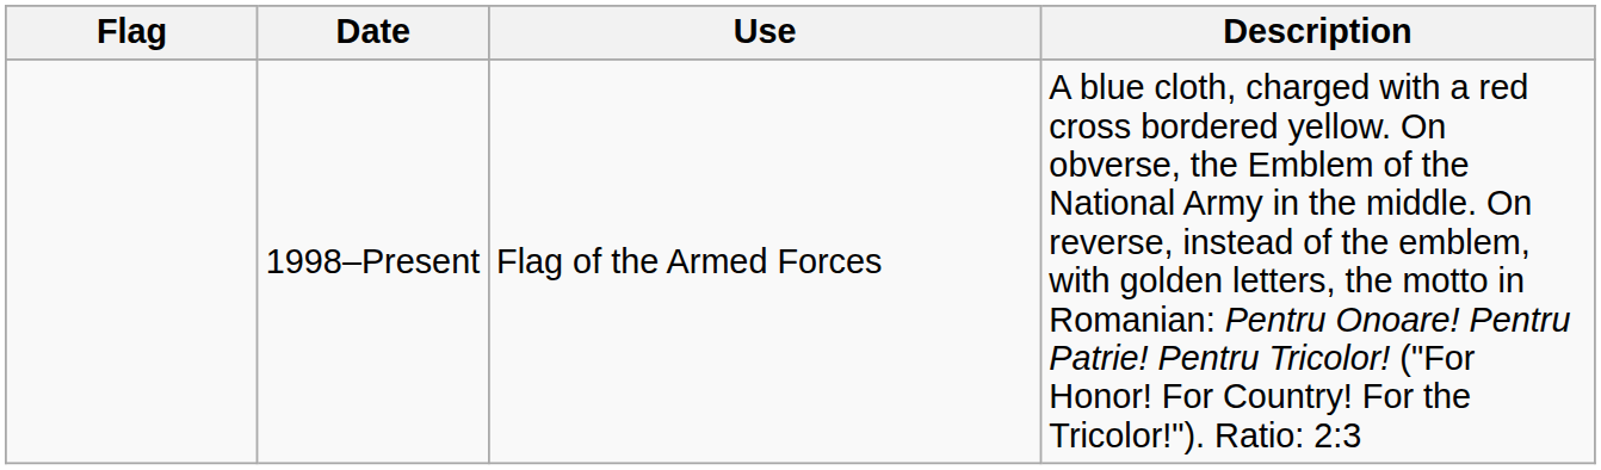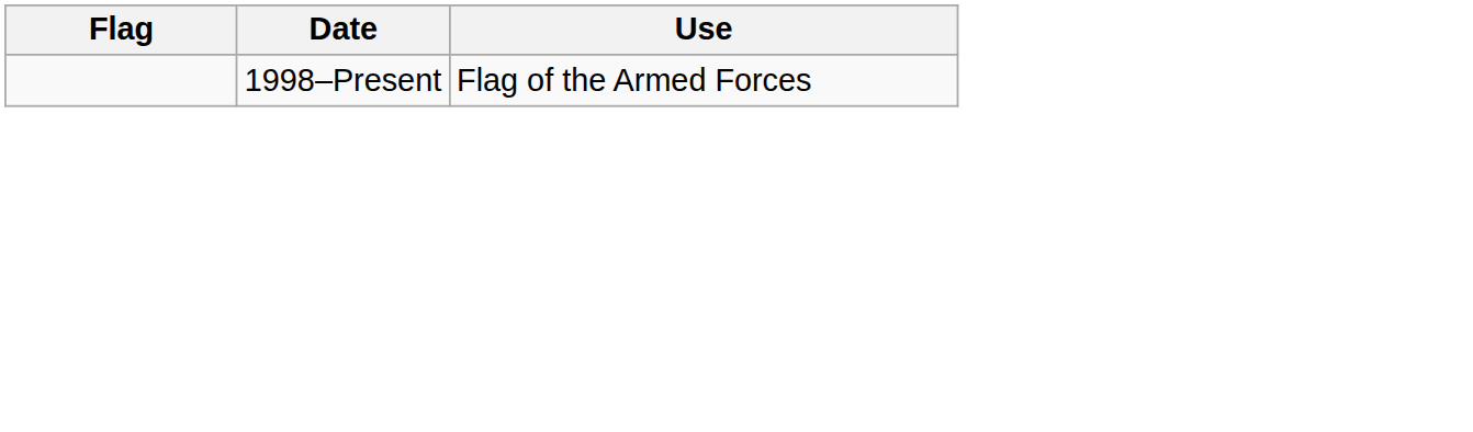 <table class="wikitable">
 <tr>
 <th width="110">Flag</th>
 <th width="100">Date</th>
 <th width="250">Use</th>
-<th width="250">Description</th>
 </tr>
 <tr>
 <td></td>
 <td>1998–Present</td>
 <td>Flag of the Armed Forces</td>
-<td>A blue cloth, charged with a red cross bordered yellow. On obverse, the Emblem of the National Army in the middle. On reverse, instead of the emblem, with golden letters, the motto in Romanian: <em>Pentru Onoare! Pentru Patrie! Pentru Tricolor!</em> ("For Honor! For Country! For the Tricolor!"). Ratio: 2:3</td>
 </tr>
 </table>
